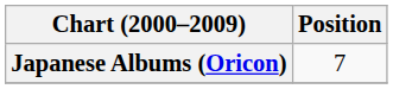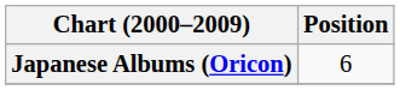 <table class="wikitable plainrowheaders">
 <tr>
 <th>Chart (2000–2009)</th>
 <th>Position</th>
 </tr>
 <tr>
 <th scope="row">Japanese Albums (<a href='#'>Oricon</a>)</th>
-<td style="text-align:center;">7</td>
+<td style="text-align:center;">6</td>
 </tr>
 <tr>
 </tr>
 </table>
